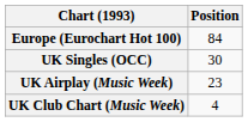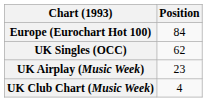 <table class="wikitable sortable plainrowheaders" style="text-align:center">
 <tr>
 <th>Chart (1993)</th>
 <th>Position</th>
 </tr>
 <tr>
 <th scope="row">Europe (Eurochart Hot 100)</th>
 <td>84</td>
 </tr>
 <tr>
 <th scope="row">UK Singles (OCC)</th>
-<td>30</td>
+<td>62</td>
 </tr>
 <tr>
 <th scope="row">UK Airplay (<em>Music Week</em>)</th>
 <td>23</td>
 </tr>
 <tr>
 <th scope="row">UK Club Chart (<em>Music Week</em>)</th>
 <td>4</td>
 </tr>
 </table>
